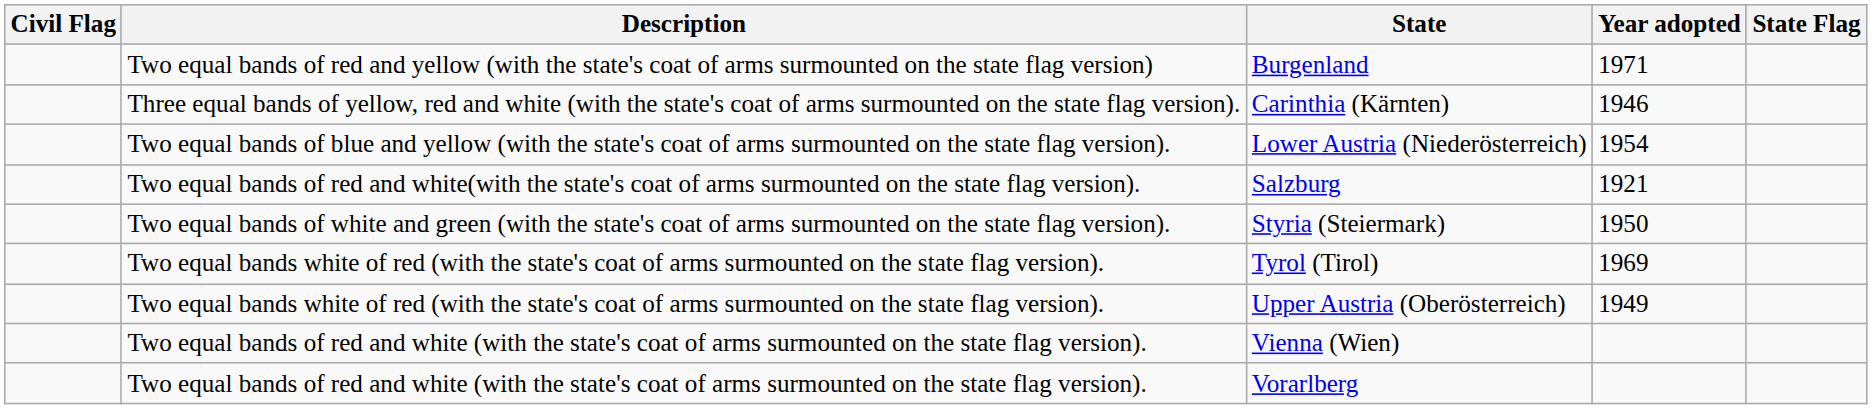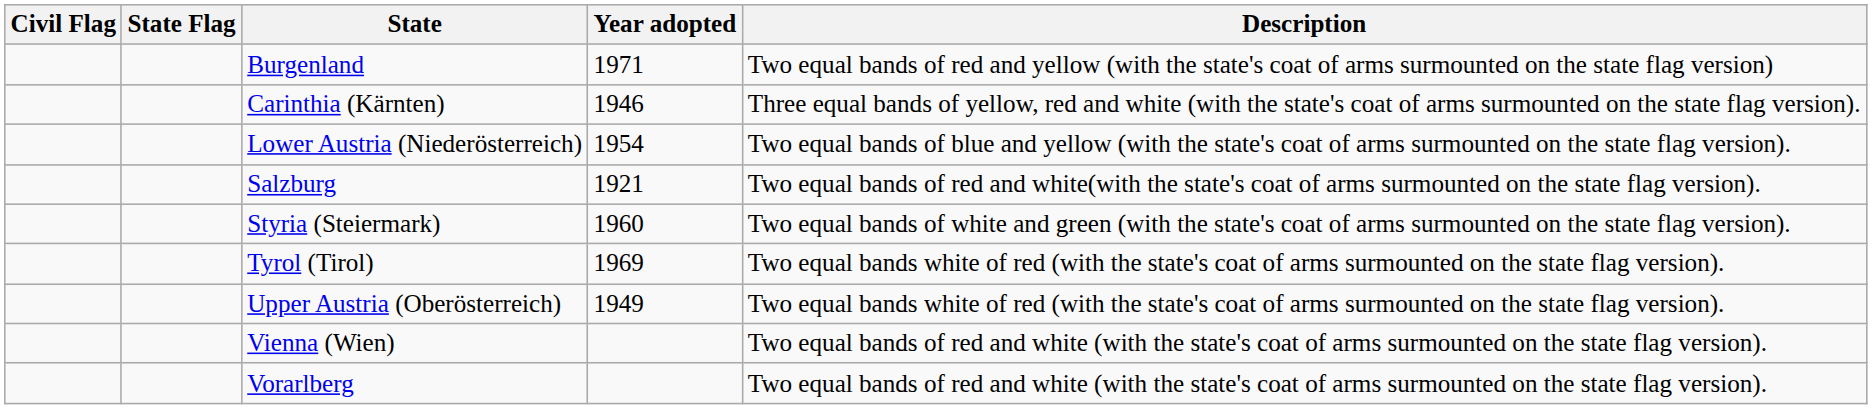 <table class="wikitable">
 <tr>
 <th>Civil Flag</th>
-<th>Description</th>
+<th>State Flag</th>
 <th>State</th>
 <th>Year adopted</th>
-<th>State Flag</th>
+<th>Description</th>
 </tr>
 <tr>
 <td style="text-align:center;"></td>
-<td>Two equal bands of red and yellow (with the state's coat of arms surmounted on the state flag version)</td>
+<td style="text-align:center;"></td>
 <td><a href='#'>Burgenland</a></td>
 <td>1971</td>
-<td style="text-align:center;"></td>
+<td>Two equal bands of red and yellow (with the state's coat of arms surmounted on the state flag version)</td>
 </tr>
 <tr>
 <td style="text-align:center;"></td>
-<td>Three equal bands of yellow, red and white (with the state's coat of arms surmounted on the state flag version).</td>
+<td style="text-align:center;"></td>
 <td><a href='#'>Carinthia</a> (Kärnten)</td>
 <td>1946</td>
-<td style="text-align:center;"></td>
+<td>Three equal bands of yellow, red and white (with the state's coat of arms surmounted on the state flag version).</td>
 </tr>
 <tr>
 <td style="text-align:center;"></td>
-<td>Two equal bands of blue and yellow (with the state's coat of arms surmounted on the state flag version).</td>
+<td style="text-align:center;"></td>
 <td><a href='#'>Lower Austria</a> (Niederösterreich)</td>
 <td>1954</td>
-<td style="text-align:center;"></td>
+<td>Two equal bands of blue and yellow (with the state's coat of arms surmounted on the state flag version).</td>
 </tr>
 <tr>
 <td style="text-align:center;"></td>
-<td>Two equal bands of red and white(with the state's coat of arms surmounted on the state flag version).</td>
+<td style="text-align:center;"></td>
 <td><a href='#'>Salzburg</a></td>
 <td>1921</td>
-<td style="text-align:center;"></td>
+<td>Two equal bands of red and white(with the state's coat of arms surmounted on the state flag version).</td>
 </tr>
 <tr>
 <td style="text-align:center;"></td>
+<td style="text-align:center;"></td>
+<td><a href='#'>Styria</a> (Steiermark)</td>
+<td>1960</td>
 <td>Two equal bands of white and green (with the state's coat of arms surmounted on the state flag version).</td>
-<td><a href='#'>Styria</a> (Steiermark)</td>
-<td>1950</td>
-<td style="text-align:center;"></td>
 </tr>
 <tr>
 <td style="text-align:center;"></td>
-<td>Two equal bands white of red (with the state's coat of arms surmounted on the state flag version).</td>
+<td style="text-align:center;"></td>
 <td><a href='#'>Tyrol</a> (Tirol)</td>
 <td>1969</td>
-<td style="text-align:center;"></td>
+<td>Two equal bands white of red (with the state's coat of arms surmounted on the state flag version).</td>
 </tr>
 <tr>
 <td style="text-align:center;"></td>
-<td>Two equal bands white of red (with the state's coat of arms surmounted on the state flag version).</td>
+<td style="text-align:center;"></td>
 <td><a href='#'>Upper Austria</a> (Oberösterreich)</td>
 <td>1949</td>
-<td style="text-align:center;"></td>
+<td>Two equal bands white of red (with the state's coat of arms surmounted on the state flag version).</td>
 </tr>
 <tr>
 <td style="text-align:center;"></td>
-<td>Two equal bands of red and white (with the state's coat of arms surmounted on the state flag version).</td>
+<td style="text-align:center;"></td>
 <td><a href='#'>Vienna</a> (Wien)</td>
 <td></td>
-<td style="text-align:center;"></td>
+<td>Two equal bands of red and white (with the state's coat of arms surmounted on the state flag version).</td>
 </tr>
 <tr>
 <td style="text-align:center;"></td>
-<td>Two equal bands of red and white (with the state's coat of arms surmounted on the state flag version).</td>
+<td style="text-align:center;"></td>
 <td><a href='#'>Vorarlberg</a></td>
 <td></td>
-<td style="text-align:center;"></td>
+<td>Two equal bands of red and white (with the state's coat of arms surmounted on the state flag version).</td>
 </tr>
 </table>
